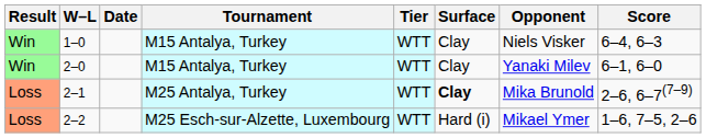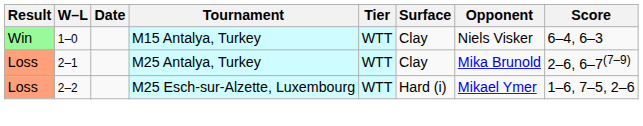 <table class="sortable wikitable">
 <tr>
 <th>Result</th>
 <th class="unsortable">W–L</th>
 <th>Date</th>
 <th>Tournament</th>
 <th>Tier</th>
 <th>Surface</th>
 <th>Opponent</th>
 <th class="unsortable">Score</th>
 </tr>
 <tr>
 <td bgcolor=98fb98>Win</td>
 <td><small>1–0</small></td>
 <td></td>
 <td style="background:#cffcff;">M15 Antalya, Turkey</td>
 <td style="background:#cffcff;">WTT</td>
 <td>Clay</td>
 <td> Niels Visker</td>
 <td>6–4, 6–3</td>
 </tr>
 <tr>
-<td bgcolor=98fb98>Win</td>
-<td><small>2–0</small></td>
-<td></td>
-<td style="background:#cffcff;">M15 Antalya, Turkey</td>
-<td style="background:#cffcff;">WTT</td>
-<td>Clay</td>
-<td> <a href='#'>Yanaki Milev</a></td>
-<td>6–1, 6–0</td>
-</tr>
-<tr>
 <td bgcolor=ffa07a>Loss</td>
 <td><small>2–1</small></td>
 <td></td>
 <td style="background:#cffcff;">M25 Antalya, Turkey</td>
 <td style="background:#cffcff;">WTT</td>
-<td><strong>Clay</strong></td>
+<td>Clay</td>
 <td> <a href='#'>Mika Brunold</a></td>
 <td>2–6, 6–7<sup>(7–9)</sup></td>
 </tr>
 <tr>
 <td bgcolor=ffa07a>Loss</td>
 <td><small>2–2</small></td>
 <td></td>
 <td style="background:#cffcff;">M25 Esch-sur-Alzette, Luxembourg</td>
 <td style="background:#cffcff;">WTT</td>
 <td>Hard (i)</td>
 <td> <a href='#'>Mikael Ymer</a></td>
 <td>1–6, 7–5, 2–6</td>
 </tr>
 </table>
